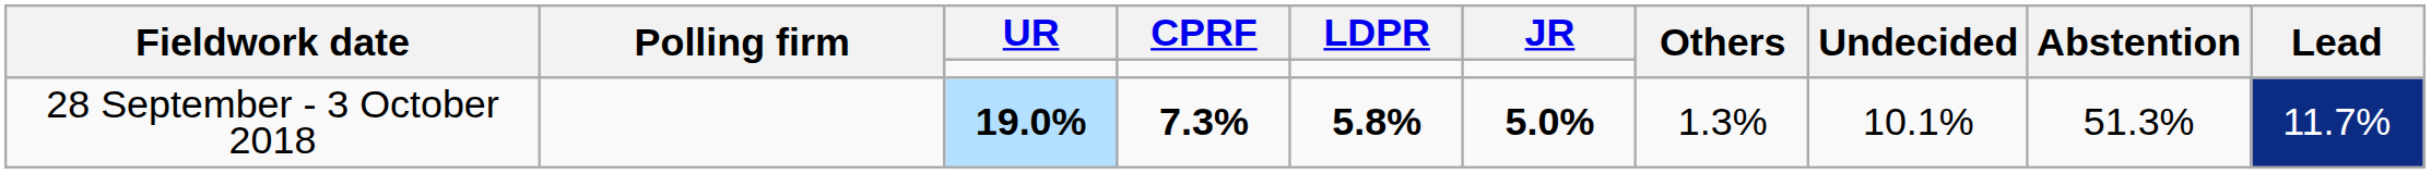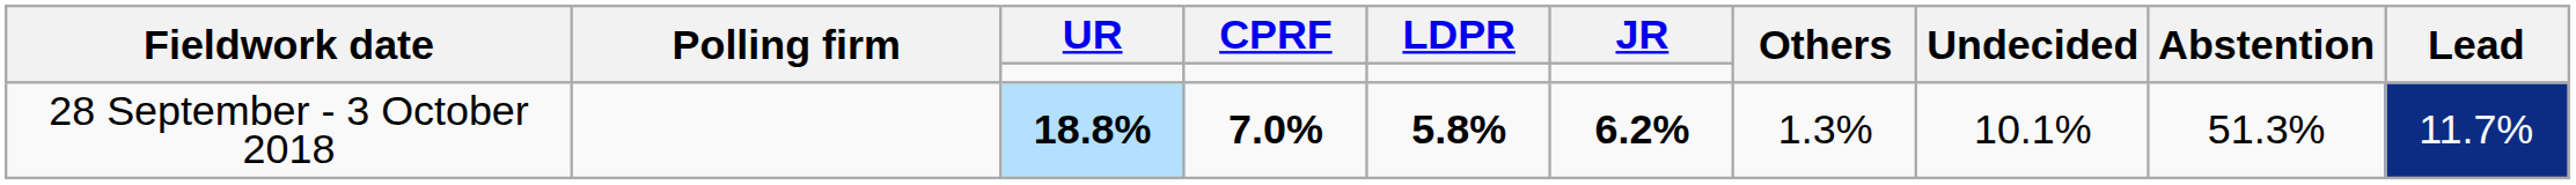 <table class=wikitable style="font-size:95%; line-height:14px; text-align:center">
 <tr>
 <th style=width:200px; rowspan=2>Fieldwork date</th>
 <th style=width:150px; rowspan=2>Polling firm</th>
 <th style="width:60px;"><a href='#'>UR</a></th>
 <th style="width:60px;"><a href='#'>CPRF</a></th>
 <th style="width:60px;"><a href='#'>LDPR</a></th>
 <th style="width:60px;"><a href='#'>JR</a></th>
 <th style="width:60px;" rowspan=2>Others</th>
 <th style="width:60px;" rowspan=2>Undecided</th>
 <th style="width:60px;" rowspan=2>Abstention</th>
 <th style="width:60px;" rowspan="2">Lead</th>
 </tr>
 <tr>
 <td bgcolor=></td>
 <td bgcolor=></td>
 <td bgcolor=></td>
 <td bgcolor=></td>
 </tr>
 <tr>
 <td>28 September - 3 October 2018</td>
 <td></td>
-<td style="background:#B3E0FF"><strong>19.0%</strong></td>
-<td><strong>7.3%</strong></td>
+<td style="background:#B3E0FF"><strong>18.8%</strong></td>
+<td><strong>7.0%</strong></td>
 <td><strong>5.8%</strong></td>
-<td><strong>5.0%</strong></td>
+<td><strong>6.2%</strong></td>
 <td>1.3%</td>
 <td>10.1%</td>
 <td>51.3%</td>
 <td style="background:#0C2C84; color:white;">11.7%</td>
 </tr>
 </table>
